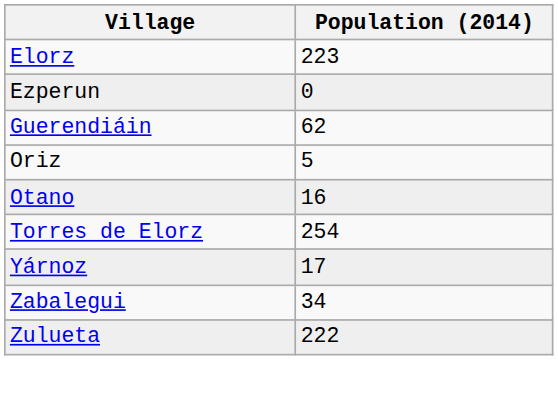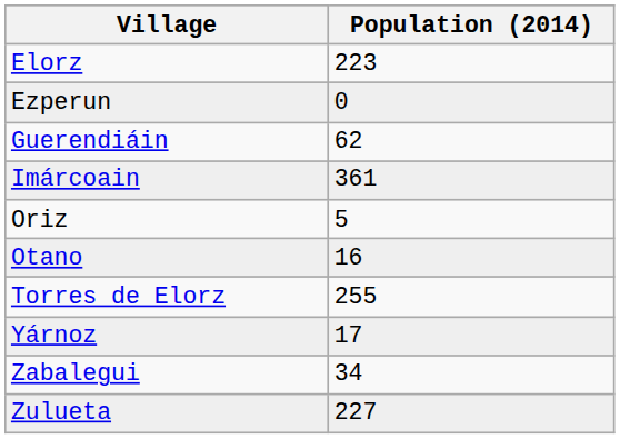 <table class="wikitable sortable">
 <tr>
 <th width="170px">Village</th>
 <th width="150px">Population (2014)</th>
 </tr>
 <tr>
 <td><a href='#'>Elorz</a></td>
 <td><div>223</div></td>
 </tr>
 <tr bgcolor="#EFEFEF">
 <td>Ezperun</td>
 <td><div>0</div></td>
 </tr>
 <tr>
 <td><a href='#'>Guerendiáin</a></td>
 <td><div>62</div></td>
 </tr>
+<tr bgcolor="#EFEFEF">
+<td><a href='#'>Imárcoain</a></td>
+<td><div>361</div></td>
+</tr>
 <tr>
 <td>Oriz</td>
 <td><div>5</div></td>
 </tr>
 <tr bgcolor="#EFEFEF">
 <td><a href='#'>Otano</a></td>
 <td><div>16</div></td>
 </tr>
 <tr>
 <td><a href='#'>Torres de Elorz</a></td>
-<td><div>254</div></td>
+<td><div>255</div></td>
 </tr>
 <tr bgcolor="#EFEFEF">
 <td><a href='#'>Yárnoz</a></td>
 <td><div>17</div></td>
 </tr>
 <tr>
 <td><a href='#'>Zabalegui</a></td>
 <td><div>34</div></td>
 </tr>
 <tr bgcolor="#EFEFEF">
 <td><a href='#'>Zulueta</a></td>
-<td><div>222</div></td>
+<td><div>227</div></td>
 </tr>
 </table>
